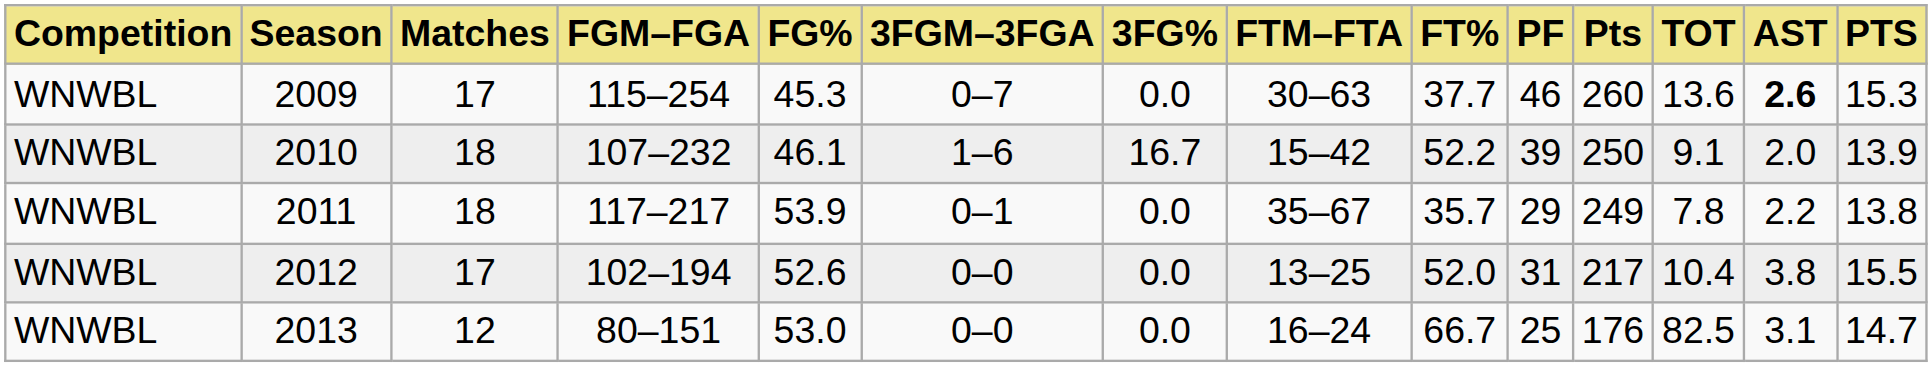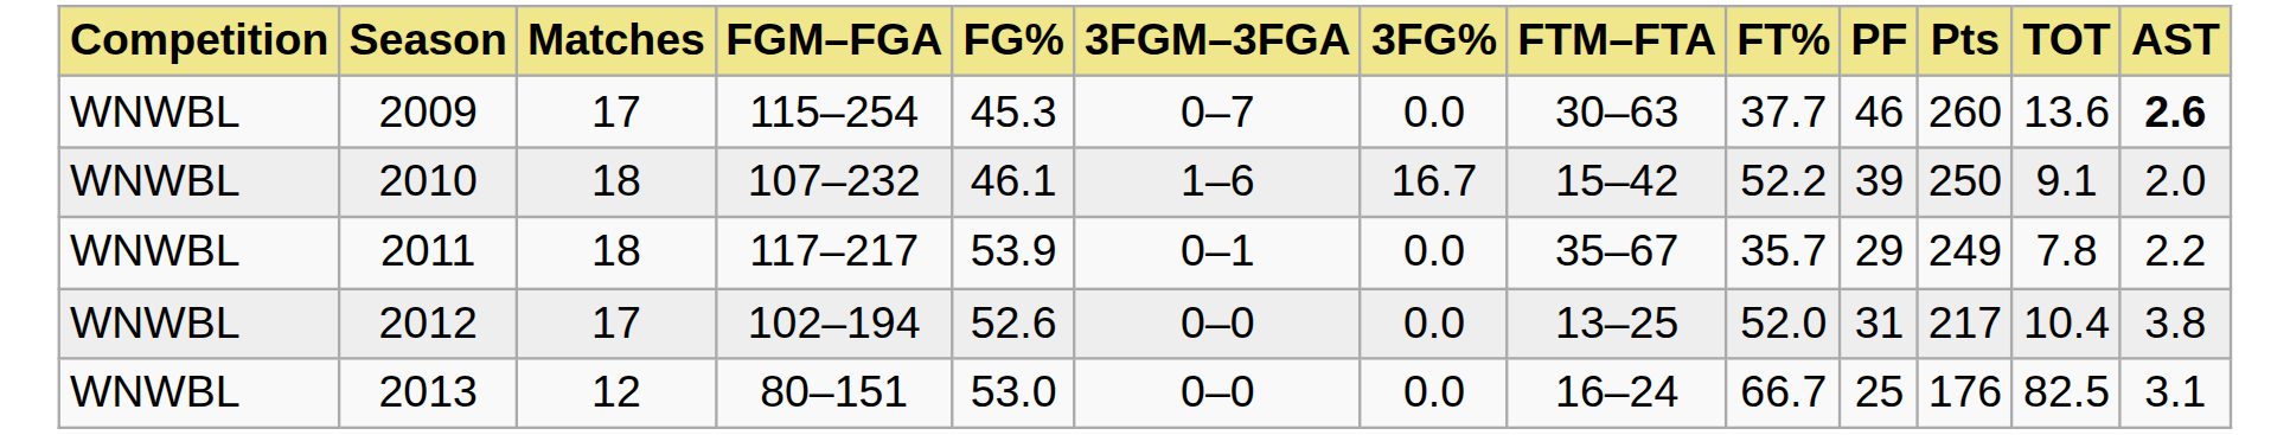 <table class="wikitable" style="margin:1em auto;">
 <tr style="background: khaki">
 <td align=center><strong>Competition</strong></td>
 <td align=center><strong>Season</strong></td>
 <td align=center><strong>Matches</strong></td>
 <td align=center><strong>FGM–FGA</strong></td>
 <td align=center><strong>FG%</strong></td>
 <td align=center><strong>3FGM–3FGA</strong></td>
 <td align=center><strong>3FG%</strong></td>
 <td align=center><strong>FTM–FTA</strong></td>
 <td align=center><strong>FT%</strong></td>
 <td align=center><strong>PF</strong></td>
 <td align=center><strong>Pts</strong></td>
 <td align=center><strong>TOT</strong></td>
 <td align=center><strong>AST</strong></td>
-<td align=center><strong>PTS</strong></td>
 </tr>
 <tr>
 <td>WNWBL</td>
 <td align=center>2009</td>
 <td align=center>17</td>
 <td align=center>115–254</td>
 <td align=center>45.3</td>
 <td align=center>0–7</td>
 <td align=center>0.0</td>
 <td align=center>30–63</td>
 <td align=center>37.7</td>
 <td align=center>46</td>
 <td align=center>260</td>
 <td align=center>13.6</td>
 <td align=center><strong>2.6</strong></td>
-<td align=center>15.3</td>
 </tr>
 <tr style="background:#eee;">
 <td>WNWBL</td>
 <td align=center>2010</td>
 <td align=center>18</td>
 <td align=center>107–232</td>
 <td align=center>46.1</td>
 <td align=center>1–6</td>
 <td align=center>16.7</td>
 <td align=center>15–42</td>
 <td align=center>52.2</td>
 <td align=center>39</td>
 <td align=center>250</td>
 <td align=center>9.1</td>
 <td align=center>2.0</td>
-<td align=center>13.9</td>
 </tr>
 <tr>
 <td>WNWBL</td>
 <td align=center>2011</td>
 <td align=center>18</td>
 <td align=center>117–217</td>
 <td align=center>53.9</td>
 <td align=center>0–1</td>
 <td align=center>0.0</td>
 <td align=center>35–67</td>
 <td align=center>35.7</td>
 <td align=center>29</td>
 <td align=center>249</td>
 <td align=center>7.8</td>
 <td align=center>2.2</td>
-<td align=center>13.8</td>
 </tr>
 <tr style="background:#eee;">
 <td>WNWBL</td>
 <td align=center>2012</td>
 <td align=center>17</td>
 <td align=center>102–194</td>
 <td align=center>52.6</td>
 <td align=center>0–0</td>
 <td align=center>0.0</td>
 <td align=center>13–25</td>
 <td align=center>52.0</td>
 <td align=center>31</td>
 <td align=center>217</td>
 <td align=center>10.4</td>
 <td align=center>3.8</td>
-<td align=center>15.5</td>
 </tr>
 <tr>
 <td>WNWBL</td>
 <td align=center>2013</td>
 <td align=center>12</td>
 <td align=center>80–151</td>
 <td align=center>53.0</td>
 <td align=center>0–0</td>
 <td align=center>0.0</td>
 <td align=center>16–24</td>
 <td align=center>66.7</td>
 <td align=center>25</td>
 <td align=center>176</td>
 <td align=center>82.5</td>
 <td align=center>3.1</td>
-<td align=center>14.7</td>
 </tr>
 </table>
